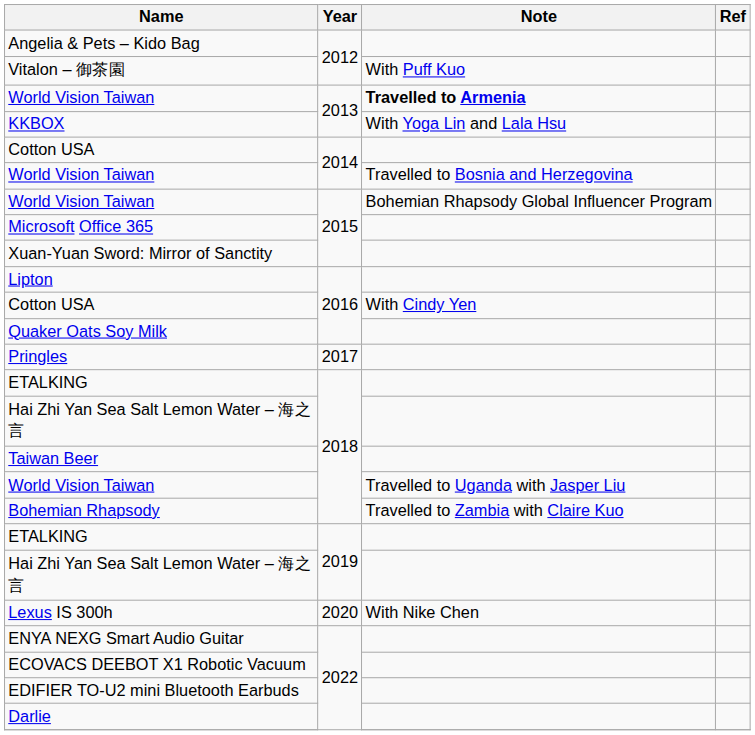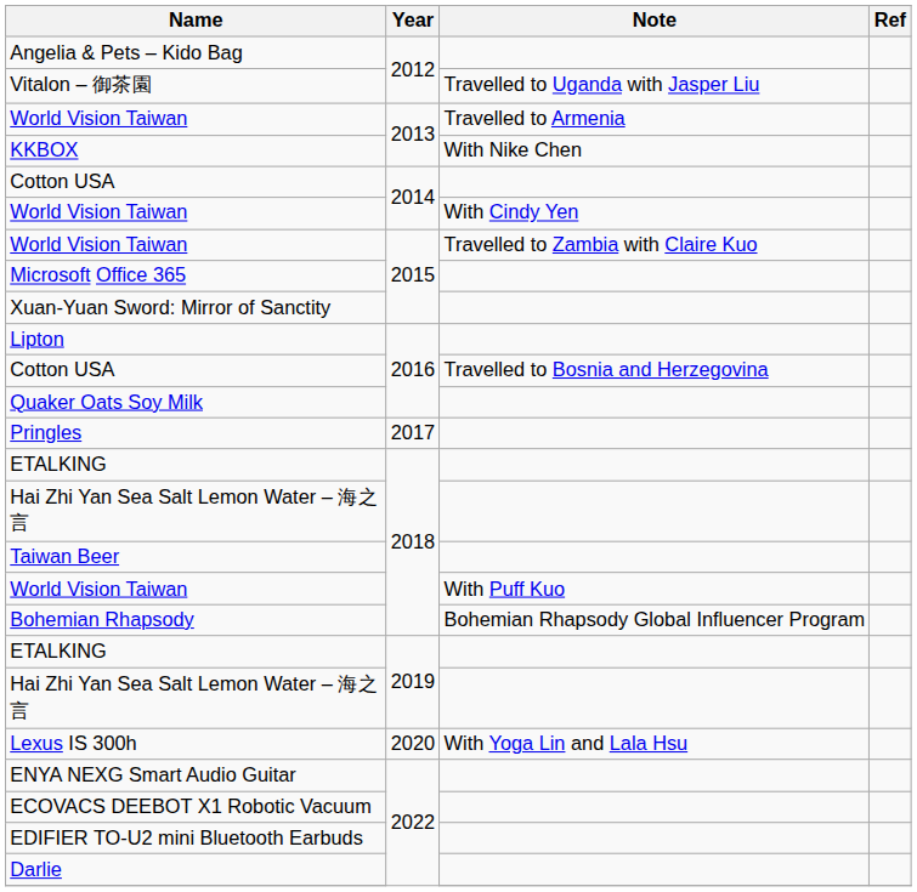 <table class="wikitable">
 <tr>
 <th width="300px">Name</th>
 <th width="30px">Year</th>
 <th>Note</th>
 <th>Ref</th>
 </tr>
 <tr>
 <td>Angelia & Pets – Kido Bag</td>
 <td rowspan="2">2012</td>
 <td></td>
 <td></td>
 </tr>
 <tr>
 <td>Vitalon – 御茶園</td>
-<td>With <a href='#'>Puff Kuo</a></td>
+<td>Travelled to <a href='#'>Uganda</a> with <a href='#'>Jasper Liu</a></td>
 <td></td>
 </tr>
 <tr>
 <td><a href='#'>World Vision Taiwan</a></td>
 <td rowspan="2">2013</td>
-<td><strong>Travelled to <a href='#'>Armenia</a></strong></td>
+<td>Travelled to <a href='#'>Armenia</a></td>
 <td></td>
 </tr>
 <tr>
 <td><a href='#'>KKBOX</a></td>
-<td>With <a href='#'>Yoga Lin</a> and <a href='#'>Lala Hsu</a></td>
+<td>With Nike Chen</td>
 <td></td>
 </tr>
 <tr>
 <td>Cotton USA</td>
 <td rowspan="2">2014</td>
 <td></td>
 <td></td>
 </tr>
 <tr>
 <td><a href='#'>World Vision Taiwan</a></td>
-<td>Travelled to <a href='#'>Bosnia and Herzegovina</a></td>
+<td>With <a href='#'>Cindy Yen</a></td>
 <td></td>
 </tr>
 <tr>
 <td><a href='#'>World Vision Taiwan</a></td>
 <td rowspan="3">2015</td>
-<td>Bohemian Rhapsody Global Influencer Program</td>
+<td>Travelled to <a href='#'>Zambia</a> with <a href='#'>Claire Kuo</a></td>
 <td></td>
 </tr>
 <tr>
 <td><a href='#'>Microsoft</a> <a href='#'>Office 365</a></td>
 <td></td>
 <td></td>
 </tr>
 <tr>
 <td>Xuan-Yuan Sword: Mirror of Sanctity</td>
 <td></td>
 <td></td>
 </tr>
 <tr>
 <td><a href='#'>Lipton</a></td>
 <td rowspan="3">2016</td>
 <td></td>
 <td></td>
 </tr>
 <tr>
 <td>Cotton USA</td>
-<td>With <a href='#'>Cindy Yen</a></td>
+<td>Travelled to <a href='#'>Bosnia and Herzegovina</a></td>
 <td></td>
 </tr>
 <tr>
 <td><a href='#'>Quaker Oats Soy Milk</a></td>
 <td></td>
 <td></td>
 </tr>
 <tr>
 <td><a href='#'>Pringles</a></td>
 <td>2017</td>
 <td></td>
 <td></td>
 </tr>
 <tr>
 <td>ETALKING</td>
 <td rowspan="5">2018</td>
 <td></td>
 <td></td>
 </tr>
 <tr>
 <td>Hai Zhi Yan Sea Salt Lemon Water – 海之言</td>
 <td></td>
 <td></td>
 </tr>
 <tr>
 <td><a href='#'>Taiwan Beer</a></td>
 <td></td>
 <td></td>
 </tr>
 <tr>
 <td><a href='#'>World Vision Taiwan</a></td>
-<td>Travelled to <a href='#'>Uganda</a> with <a href='#'>Jasper Liu</a></td>
+<td>With <a href='#'>Puff Kuo</a></td>
 <td></td>
 </tr>
 <tr>
 <td><a href='#'>Bohemian Rhapsody</a></td>
-<td>Travelled to <a href='#'>Zambia</a> with <a href='#'>Claire Kuo</a></td>
+<td>Bohemian Rhapsody Global Influencer Program</td>
 <td></td>
 </tr>
 <tr>
 <td>ETALKING</td>
 <td rowspan="2">2019</td>
 <td></td>
 <td></td>
 </tr>
 <tr>
 <td>Hai Zhi Yan Sea Salt Lemon Water – 海之言</td>
 <td></td>
 <td></td>
 </tr>
 <tr>
 <td><a href='#'>Lexus</a> IS 300h</td>
 <td>2020</td>
-<td>With Nike Chen</td>
+<td>With <a href='#'>Yoga Lin</a> and <a href='#'>Lala Hsu</a></td>
 <td></td>
 </tr>
 <tr>
 <td>ENYA NEXG Smart Audio Guitar</td>
 <td rowspan="5">2022</td>
 <td></td>
 <td></td>
 </tr>
 <tr>
 <td>ECOVACS DEEBOT X1 Robotic Vacuum</td>
 <td></td>
 <td></td>
 </tr>
 <tr>
 <td>EDIFIER TO-U2 mini Bluetooth Earbuds</td>
 <td></td>
 <td></td>
 </tr>
 <tr>
 <td><a href='#'>Darlie</a></td>
 <td></td>
 <td></td>
 </tr>
 <tr>
 </tr>
 </table>
